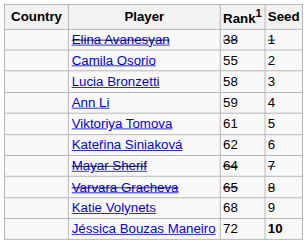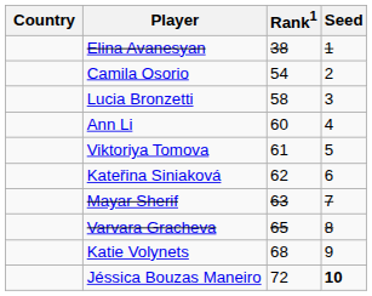 <table class="sortable wikitable">
 <tr>
 <th width="70">Country</th>
 <th width="175">Player</th>
 <th>Rank<sup>1</sup></th>
 <th>Seed</th>
 </tr>
 <tr>
 <td><s></s></td>
 <td><s><a href='#'>Elina Avanesyan</a></s></td>
 <td><s>38</s></td>
 <td><s>1</s></td>
 </tr>
 <tr>
 <td></td>
 <td><a href='#'>Camila Osorio</a></td>
-<td>55</td>
+<td>54</td>
 <td>2</td>
 </tr>
 <tr>
 <td></td>
 <td><a href='#'>Lucia Bronzetti</a></td>
 <td>58</td>
 <td>3</td>
 </tr>
 <tr>
 <td></td>
 <td><a href='#'>Ann Li</a></td>
-<td>59</td>
+<td>60</td>
 <td>4</td>
 </tr>
 <tr>
 <td></td>
 <td><a href='#'>Viktoriya Tomova</a></td>
 <td>61</td>
 <td>5</td>
 </tr>
 <tr>
 <td></td>
 <td><a href='#'>Kateřina Siniaková</a></td>
 <td>62</td>
 <td>6</td>
 </tr>
 <tr>
 <td><s></s></td>
 <td><s><a href='#'>Mayar Sherif</a></s></td>
-<td><s>64</s></td>
+<td><s>63</s></td>
 <td><s>7</s></td>
 </tr>
 <tr>
 <td><s></s></td>
 <td><s><a href='#'>Varvara Gracheva</a></s></td>
 <td><s>65</s></td>
 <td><s>8</s></td>
 </tr>
 <tr>
 <td></td>
 <td><a href='#'>Katie Volynets</a></td>
 <td>68</td>
 <td>9</td>
 </tr>
 <tr>
 <td></td>
 <td><a href='#'>Jéssica Bouzas Maneiro</a></td>
 <td>72</td>
 <td><strong>10</strong></td>
 </tr>
 </table>
